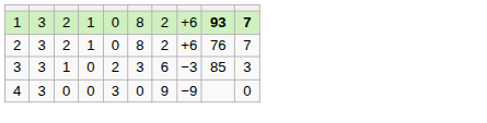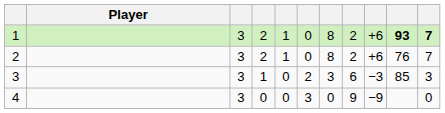 <table class="wikitable" style="text-align:center; margin: 1em auto 1em auto, align:left">
 <tr>
 <th width=20></th>
+<th width=240>Player</th>
 <th width=20></th>
 <th width=20></th>
 <th width=20></th>
 <th width=20></th>
 <th width=20></th>
 <th width=20></th>
 <th width=20></th>
 <th width=30></th>
 <th width=20></th>
 </tr>
 <tr style="background:#D0F0C0;">
 <td>1</td>
+<td align=left></td>
 <td>3</td>
 <td>2</td>
 <td>1</td>
 <td>0</td>
 <td>8</td>
 <td>2</td>
 <td>+6</td>
 <td><strong>93</strong></td>
 <td><strong>7</strong></td>
 </tr>
 <tr style=>
 <td>2</td>
+<td align=left></td>
 <td>3</td>
 <td>2</td>
 <td>1</td>
 <td>0</td>
 <td>8</td>
 <td>2</td>
 <td>+6</td>
 <td>76</td>
 <td>7</td>
 </tr>
 <tr style=>
 <td>3</td>
+<td align=left></td>
 <td>3</td>
 <td>1</td>
 <td>0</td>
 <td>2</td>
 <td>3</td>
 <td>6</td>
 <td>−3</td>
 <td>85</td>
 <td>3</td>
 </tr>
 <tr style=>
 <td>4</td>
+<td align=left></td>
 <td>3</td>
 <td>0</td>
 <td>0</td>
 <td>3</td>
 <td>0</td>
 <td>9</td>
 <td>−9</td>
 <td></td>
 <td>0</td>
 </tr>
 </table>
